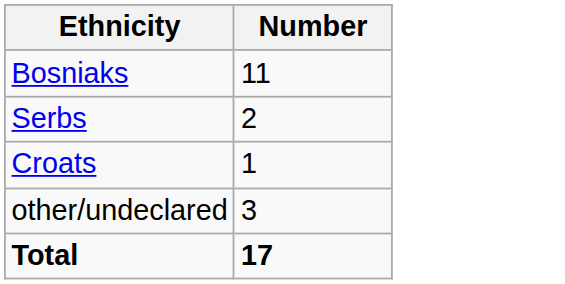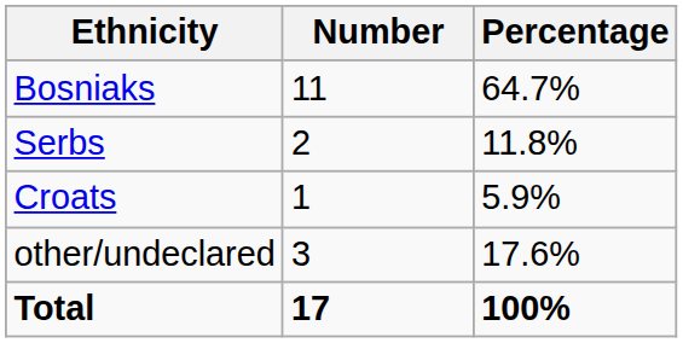 <table class="wikitable">
 <tr>
 <th width="100px">Ethnicity</th>
 <th width="80px">Number</th>
+<th width="80px">Percentage</th>
 </tr>
 <tr>
 <td><a href='#'>Bosniaks</a></td>
 <td>11</td>
+<td>64.7%</td>
 </tr>
 <tr>
 <td><a href='#'>Serbs</a></td>
 <td>2</td>
+<td>11.8%</td>
 </tr>
 <tr>
 <td><a href='#'>Croats</a></td>
 <td>1</td>
+<td>5.9%</td>
 </tr>
 <tr>
 <td>other/undeclared</td>
 <td>3</td>
+<td>17.6%</td>
 </tr>
 <tr>
 <td><strong>Total</strong></td>
 <td><strong>17</strong></td>
+<td><strong>100%</strong></td>
 </tr>
 </table>
